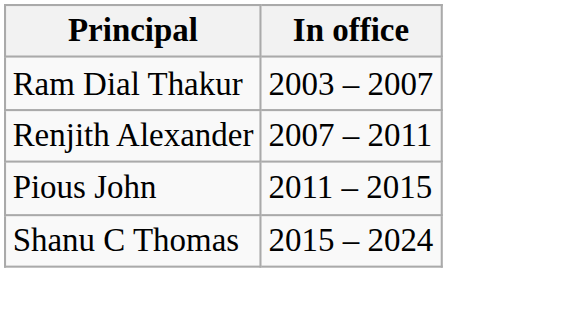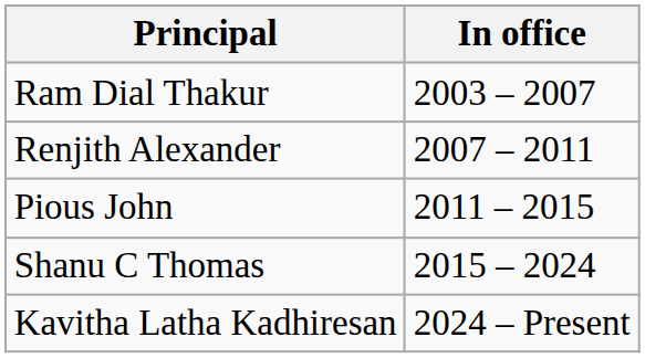 <table class="wikitable">
 <tr>
 <th>Principal</th>
 <th>In office</th>
 </tr>
 <tr>
 <td>Ram Dial Thakur</td>
 <td>2003 – 2007</td>
 </tr>
 <tr>
 <td>Renjith Alexander</td>
 <td>2007 – 2011</td>
 </tr>
 <tr>
 <td>Pious John</td>
 <td>2011 – 2015</td>
 </tr>
 <tr>
 <td>Shanu C Thomas</td>
 <td>2015 – 2024</td>
 </tr>
+<tr>
+<td>Kavitha Latha Kadhiresan</td>
+<td>2024 – Present</td>
+</tr>
 </table>
